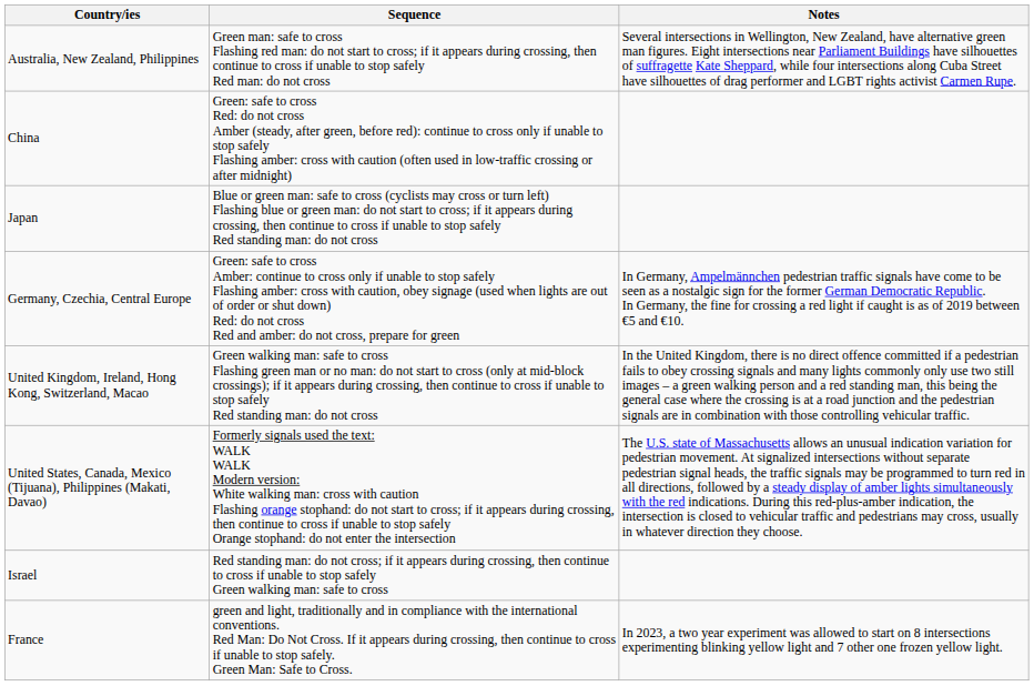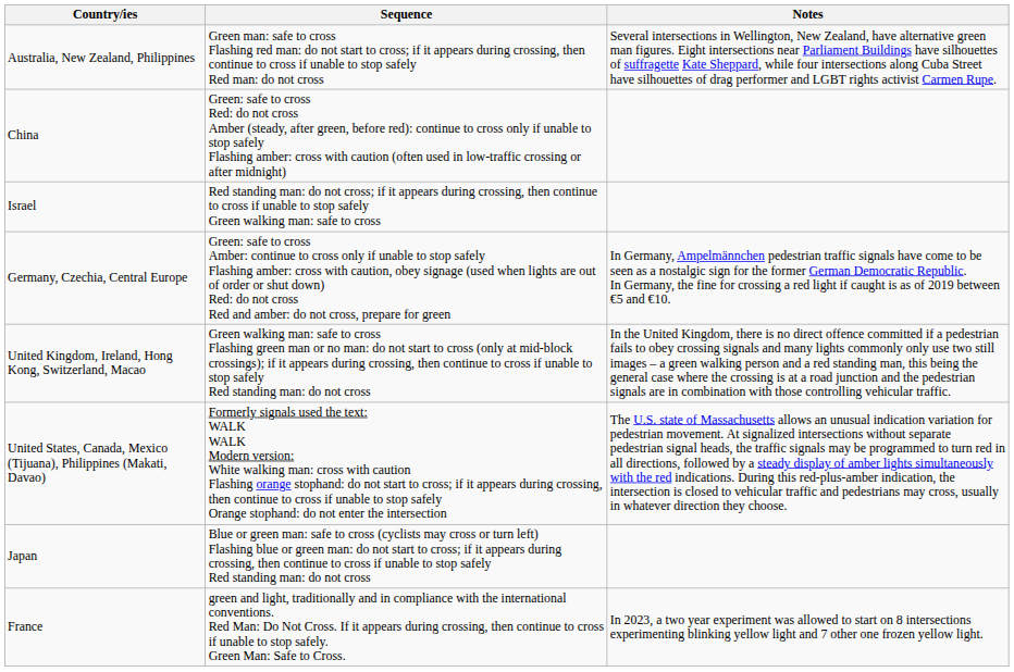 <table class="wikitable mw-collapsible mw-collapsed">
 <tr>
 <th>Country/ies</th>
 <th scope="col" style="width: 40%;">Sequence</th>
 <th scope="col" style="width: 40%;">Notes</th>
 </tr>
 <tr>
 <td>Australia, New Zealand, Philippines</td>
 <td>Green man: safe to cross<br>Flashing red man: do not start to cross; if it appears during crossing, then continue to cross if unable to stop safely<br>Red man: do not cross</td>
 <td>Several intersections in Wellington, New Zealand, have alternative green man figures. Eight intersections near <a href='#'>Parliament Buildings</a> have silhouettes of <a href='#'>suffragette</a> <a href='#'>Kate Sheppard</a>, while four intersections along Cuba Street have silhouettes of drag performer and LGBT rights activist <a href='#'>Carmen Rupe</a>.</td>
 </tr>
 <tr>
 <td>China</td>
 <td>Green: safe to cross<br>Red: do not cross<br>Amber (steady, after green, before red): continue to cross only if unable to stop safely<br>Flashing amber: cross with caution (often used in low-traffic crossing or after midnight)</td>
 <td></td>
 </tr>
 <tr>
-<td>Japan</td>
-<td>Blue or green man: safe to cross (cyclists may cross or turn left)<br>Flashing blue or green man: do not start to cross; if it appears during crossing, then continue to cross if unable to stop safely<br>Red standing man: do not cross</td>
+<td>Israel</td>
+<td>Red standing man: do not cross; if it appears during crossing, then continue to cross if unable to stop safely<br>Green walking man: safe to cross</td>
 <td></td>
 </tr>
 <tr>
 <td>Germany, Czechia, Central Europe</td>
 <td>Green: safe to cross<br>Amber: continue to cross only if unable to stop safely<br>Flashing amber: cross with caution, obey signage (used when lights are out of order or shut down)<br>Red: do not cross<br>Red and amber: do not cross, prepare for green</td>
 <td>In Germany, <a href='#'>Ampelmännchen</a> pedestrian traffic signals have come to be seen as a nostalgic sign for the former <a href='#'>German Democratic Republic</a>.<br>In Germany, the fine for crossing a red light if caught is as of 2019 between €5 and €10.</td>
 </tr>
 <tr>
 <td>United Kingdom, Ireland, Hong Kong, Switzerland, Macao</td>
 <td>Green walking man: safe to cross<br>Flashing green man or no man: do not start to cross (only at mid-block crossings); if it appears during crossing, then continue to cross if unable to stop safely<br>Red standing man: do not cross</td>
 <td>In the United Kingdom, there is no direct offence committed if a pedestrian fails to obey crossing signals and many lights commonly only use two still images – a green walking person and a red standing man, this being the general case where the crossing is at a road junction and the pedestrian signals are in combination with those controlling vehicular traffic.</td>
 </tr>
 <tr>
 <td>United States, Canada, Mexico (Tijuana), Philippines (Makati, Davao)</td>
 <td><u>Formerly signals used the text:</u><br>WALK<br> WALK<br><u>Modern version:</u><br>White walking man: cross with caution<br>Flashing <a href='#'>orange</a> stophand: do not start to cross; if it appears during crossing, then continue to cross if unable to stop safely<br>Orange stophand: do not enter the intersection</td>
 <td>The <a href='#'>U.S. state of Massachusetts</a> allows an unusual indication variation for pedestrian movement. At signalized intersections without separate pedestrian signal heads, the traffic signals may be programmed to turn red in all directions, followed by a <a href='#'>steady display of amber lights simultaneously with the red</a> indications. During this red-plus-amber indication, the intersection is closed to vehicular traffic and pedestrians may cross, usually in whatever direction they choose.</td>
 </tr>
 <tr>
-<td>Israel</td>
-<td>Red standing man: do not cross; if it appears during crossing, then continue to cross if unable to stop safely<br>Green walking man: safe to cross</td>
+<td>Japan</td>
+<td>Blue or green man: safe to cross (cyclists may cross or turn left)<br>Flashing blue or green man: do not start to cross; if it appears during crossing, then continue to cross if unable to stop safely<br>Red standing man: do not cross</td>
 <td></td>
 </tr>
 <tr>
 <td>France</td>
 <td>green and light, traditionally and in compliance with the international conventions.<br>Red Man: Do Not Cross. If it appears during crossing, then continue to cross if unable to stop safely.<br>Green Man: Safe to Cross.</td>
 <td>In 2023, a two year experiment was allowed to start on 8 intersections experimenting blinking yellow light and 7 other one frozen yellow light.</td>
 </tr>
 </table>
